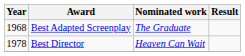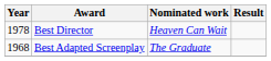 <table class="wikitable sortable">
 <tr>
 <th>Year</th>
 <th>Award</th>
 <th>Nominated work</th>
 <th>Result</th>
 </tr>
 <tr>
+<td>1978</td>
+<td><a href='#'>Best Director</a></td>
+<td><em><a href='#'>Heaven Can Wait</a></em></td>
+<td></td>
+</tr>
+<tr>
 <td>1968</td>
 <td><a href='#'>Best Adapted Screenplay</a></td>
 <td><em><a href='#'>The Graduate</a></em></td>
 <td></td>
 </tr>
 <tr>
-<td>1978</td>
-<td><a href='#'>Best Director</a></td>
-<td><em><a href='#'>Heaven Can Wait</a></em></td>
-<td></td>
-</tr>
-<tr>
 </tr>
 </table>
